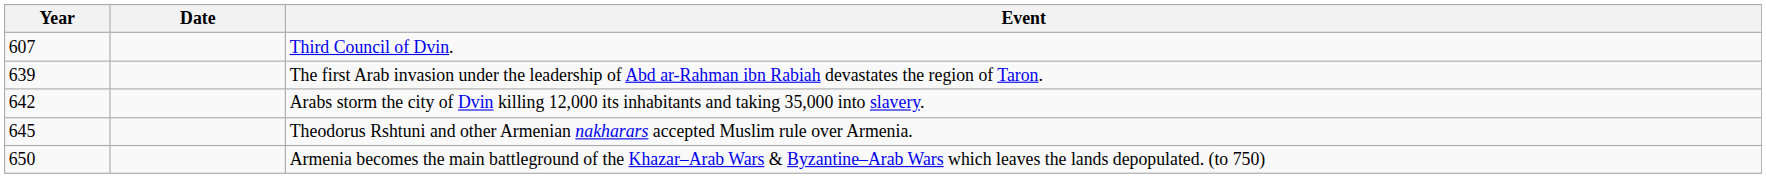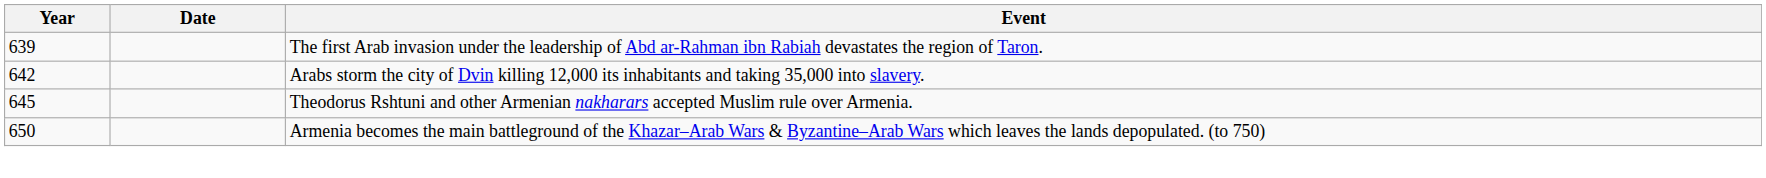 <table class="wikitable" width="100%">
 <tr>
 <th style="width:6%">Year</th>
 <th style="width:10%">Date</th>
 <th>Event</th>
-</tr>
-<tr>
-<td>607</td>
-<td></td>
-<td><a href='#'>Third Council of Dvin</a>.</td>
 </tr>
 <tr>
 <td>639</td>
 <td></td>
 <td>The first Arab invasion under the leadership of <a href='#'>Abd ar-Rahman ibn Rabiah</a> devastates the region of <a href='#'>Taron</a>.</td>
 </tr>
 <tr>
 <td>642</td>
 <td></td>
 <td>Arabs storm the city of <a href='#'>Dvin</a> killing 12,000 its inhabitants and taking 35,000 into <a href='#'>slavery</a>.</td>
 </tr>
 <tr>
 <td>645</td>
 <td></td>
 <td>Theodorus Rshtuni and other Armenian <em><a href='#'>nakharars</a></em> accepted Muslim rule over Armenia.</td>
 </tr>
 <tr>
 <td>650</td>
 <td></td>
 <td>Armenia becomes the main battleground of the <a href='#'>Khazar–Arab Wars</a> & <a href='#'>Byzantine–Arab Wars</a> which leaves the lands depopulated. (to 750)</td>
 </tr>
 </table>
